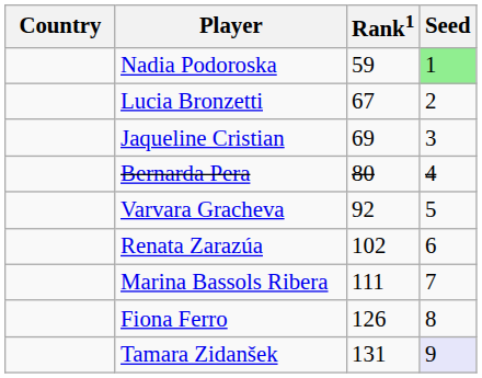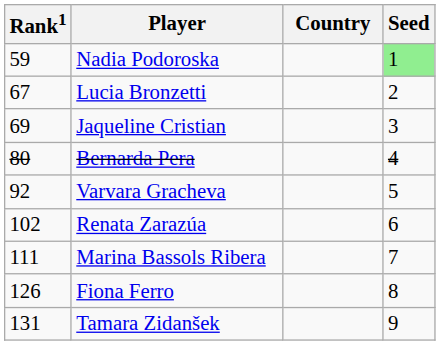 <table class="sortable wikitable">
 <tr>
+<th>Rank<sup>1</sup></th>
+<th width="155">Player</th>
 <th width="70">Country</th>
-<th width="155">Player</th>
-<th>Rank<sup>1</sup></th>
 <th>Seed</th>
 </tr>
 <tr>
+<td>59</td>
+<td><a href='#'>Nadia Podoroska</a></td>
 <td></td>
-<td><a href='#'>Nadia Podoroska</a></td>
-<td>59</td>
 <td style="background: lightgreen;">1</td>
 </tr>
 <tr>
+<td>67</td>
+<td><a href='#'>Lucia Bronzetti</a></td>
 <td></td>
-<td><a href='#'>Lucia Bronzetti</a></td>
-<td>67</td>
 <td>2</td>
 </tr>
 <tr>
+<td>69</td>
+<td><a href='#'>Jaqueline Cristian</a></td>
 <td></td>
-<td><a href='#'>Jaqueline Cristian</a></td>
-<td>69</td>
 <td>3</td>
 </tr>
 <tr>
+<td><s>80</s></td>
+<td><s><a href='#'>Bernarda Pera</a></s></td>
 <td><s></s></td>
-<td><s><a href='#'>Bernarda Pera</a></s></td>
-<td><s>80</s></td>
 <td><s>4</s></td>
 </tr>
 <tr>
+<td>92</td>
+<td><a href='#'>Varvara Gracheva</a></td>
 <td></td>
-<td><a href='#'>Varvara Gracheva</a></td>
-<td>92</td>
 <td>5</td>
 </tr>
 <tr>
+<td>102</td>
+<td><a href='#'>Renata Zarazúa</a></td>
 <td></td>
-<td><a href='#'>Renata Zarazúa</a></td>
-<td>102</td>
 <td>6</td>
 </tr>
 <tr>
+<td>111</td>
+<td><a href='#'>Marina Bassols Ribera</a></td>
 <td></td>
-<td><a href='#'>Marina Bassols Ribera</a></td>
-<td>111</td>
 <td>7</td>
 </tr>
 <tr>
+<td>126</td>
+<td><a href='#'>Fiona Ferro</a></td>
 <td></td>
-<td><a href='#'>Fiona Ferro</a></td>
-<td>126</td>
 <td>8</td>
 </tr>
 <tr>
+<td>131</td>
+<td><a href='#'>Tamara Zidanšek</a></td>
 <td></td>
-<td><a href='#'>Tamara Zidanšek</a></td>
-<td>131</td>
-<td style="background: lavender;">9</td>
+<td>9</td>
 </tr>
 </table>
